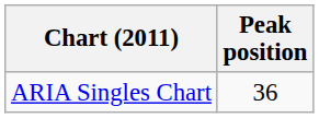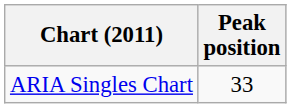 <table class="wikitable sortable">
 <tr>
 <th style="text-align:center;">Chart (2011)</th>
 <th style="text-align:center;">Peak<br>position</th>
 </tr>
 <tr>
 <td><a href='#'>ARIA Singles Chart</a></td>
-<td style="text-align:center;">36</td>
+<td style="text-align:center;">33</td>
 </tr>
 </table>
